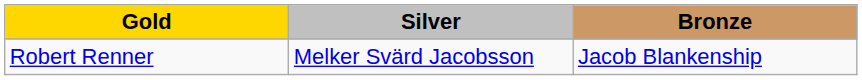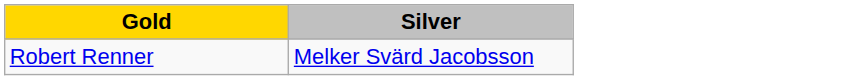 <table class="wikitable" style="text-align:left">
 <tr align="center">
 <td width=200 bgcolor=gold><strong>Gold</strong></td>
 <td width=200 bgcolor=silver><strong>Silver</strong></td>
-<td width=200 bgcolor=CC9966><strong>Bronze</strong></td>
 </tr>
 <tr>
 <td><a href='#'>Robert Renner</a><br></td>
 <td><a href='#'>Melker Svärd Jacobsson</a><br></td>
-<td><a href='#'>Jacob Blankenship</a><br></td>
 </tr>
 </table>
